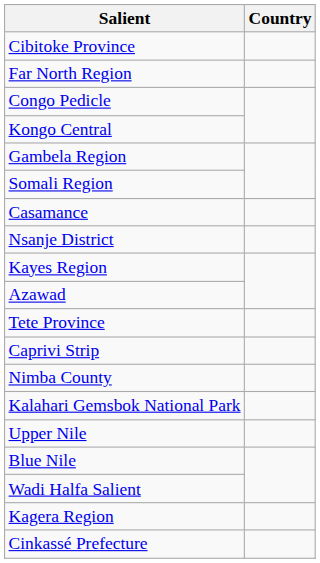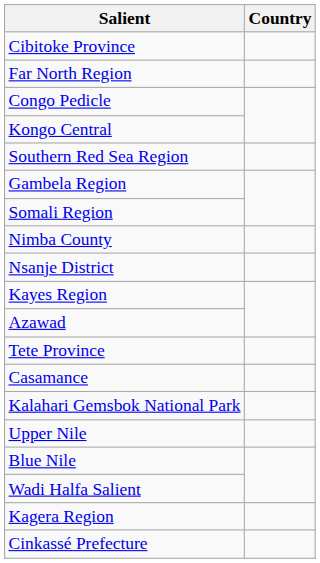 <table class="wikitable sortable">
 <tr>
 <th>Salient</th>
 <th>Country</th>
 </tr>
 <tr>
 <td><a href='#'>Cibitoke Province</a></td>
 <td></td>
 </tr>
 <tr>
 <td><a href='#'>Far North Region</a></td>
 <td></td>
 </tr>
 <tr>
 <td><a href='#'>Congo Pedicle</a></td>
 <td rowspan="2"></td>
 </tr>
 <tr>
 <td><a href='#'>Kongo Central</a></td>
 </tr>
 <tr>
+<td><a href='#'>Southern Red Sea Region</a></td>
+<td></td>
+</tr>
+<tr>
 <td><a href='#'>Gambela Region</a></td>
 <td rowspan="2"></td>
 </tr>
 <tr>
 <td><a href='#'>Somali Region</a></td>
 </tr>
 <tr>
-<td><a href='#'>Casamance</a></td>
+<td><a href='#'>Nimba County</a></td>
 <td></td>
 </tr>
 <tr>
 <td><a href='#'>Nsanje District</a></td>
 <td></td>
 </tr>
 <tr>
 <td><a href='#'>Kayes Region</a></td>
 <td rowspan="2"></td>
 </tr>
 <tr>
 <td><a href='#'>Azawad</a></td>
 </tr>
 <tr>
 <td><a href='#'>Tete Province</a></td>
 <td></td>
 </tr>
 <tr>
-<td><a href='#'>Caprivi Strip</a></td>
-<td></td>
-</tr>
-<tr>
-<td><a href='#'>Nimba County</a></td>
+<td><a href='#'>Casamance</a></td>
 <td></td>
 </tr>
 <tr>
 <td><a href='#'>Kalahari Gemsbok National Park</a></td>
 <td></td>
 </tr>
 <tr>
 <td><a href='#'>Upper Nile</a></td>
 <td></td>
 </tr>
 <tr>
 <td><a href='#'>Blue Nile</a></td>
 <td rowspan="2"></td>
 </tr>
 <tr>
 <td><a href='#'>Wadi Halfa Salient</a></td>
 </tr>
 <tr>
 <td><a href='#'>Kagera Region</a></td>
 <td></td>
 </tr>
 <tr>
 <td><a href='#'>Cinkassé Prefecture</a></td>
 <td></td>
 </tr>
 </table>
